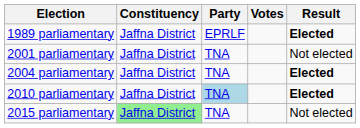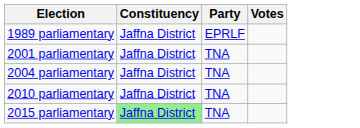 <table class="wikitable" style="text-align:left;">
 <tr>
 <th scope=col>Election</th>
 <th scope=col>Constituency</th>
 <th scope=col>Party</th>
 <th scope=col>Votes</th>
-<th scope=col>Result</th>
 </tr>
 <tr>
 <td><a href='#'>1989 parliamentary</a></td>
 <td><a href='#'>Jaffna District</a></td>
 <td><a href='#'>EPRLF</a></td>
 <td align=right></td>
-<td><strong>Elected</strong></td>
 </tr>
 <tr>
 <td><a href='#'>2001 parliamentary</a></td>
 <td><a href='#'>Jaffna District</a></td>
 <td><a href='#'>TNA</a></td>
 <td align=right></td>
-<td>Not elected</td>
 </tr>
 <tr>
 <td><a href='#'>2004 parliamentary</a></td>
 <td><a href='#'>Jaffna District</a></td>
 <td><a href='#'>TNA</a></td>
 <td align=right></td>
-<td><strong>Elected</strong></td>
 </tr>
 <tr>
 <td><a href='#'>2010 parliamentary</a></td>
 <td><a href='#'>Jaffna District</a></td>
-<td style="background: lightblue;"><a href='#'>TNA</a></td>
+<td><a href='#'>TNA</a></td>
 <td align=right></td>
-<td><strong>Elected</strong></td>
 </tr>
 <tr>
 <td><a href='#'>2015 parliamentary</a></td>
 <td style="background: lightgreen;"><a href='#'>Jaffna District</a></td>
 <td><a href='#'>TNA</a></td>
 <td align=right></td>
-<td>Not elected</td>
 </tr>
 </table>
